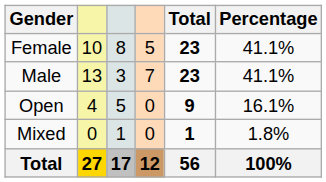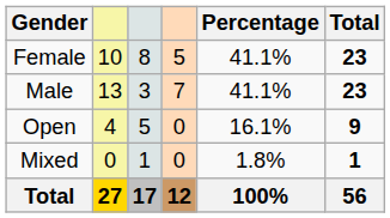 <table class=wikitable style="font-size:85%; float:right; text-align:center">
 <tr>
 <th>Gender</th>
 <td bgcolor=F7F6A8></td>
 <td bgcolor=DCE5E5></td>
 <td bgcolor=FFDAB9></td>
+<th>Percentage</th>
 <th>Total</th>
-<th>Percentage</th>
 </tr>
 <tr>
 <td>Female</td>
 <td bgcolor=F7F6A8>10</td>
 <td bgcolor=DCE5E5>8</td>
 <td bgcolor=FFDAB9>5</td>
+<td>41.1%</td>
 <td><strong>23</strong></td>
-<td>41.1%</td>
 </tr>
 <tr>
 <td>Male</td>
 <td bgcolor=F7F6A8>13</td>
 <td bgcolor=DCE5E5>3</td>
 <td bgcolor=FFDAB9>7</td>
+<td>41.1%</td>
 <td><strong>23</strong></td>
-<td>41.1%</td>
 </tr>
 <tr>
 <td>Open</td>
 <td bgcolor=F7F6A8>4</td>
 <td bgcolor=DCE5E5>5</td>
 <td bgcolor=FFDAB9>0</td>
+<td>16.1%</td>
 <td><strong>9</strong></td>
-<td>16.1%</td>
 </tr>
 <tr>
 <td>Mixed</td>
 <td bgcolor=F7F6A8>0</td>
 <td bgcolor=DCE5E5>1</td>
 <td bgcolor=FFDAB9>0</td>
+<td>1.8%</td>
 <td><strong>1</strong></td>
-<td>1.8%</td>
 </tr>
 <tr>
 <th>Total</th>
 <th style=background:gold>27</th>
 <th style=background:silver>17</th>
 <th style=background:#c96>12</th>
+<th>100%</th>
 <th>56</th>
-<th>100%</th>
 </tr>
 </table>
